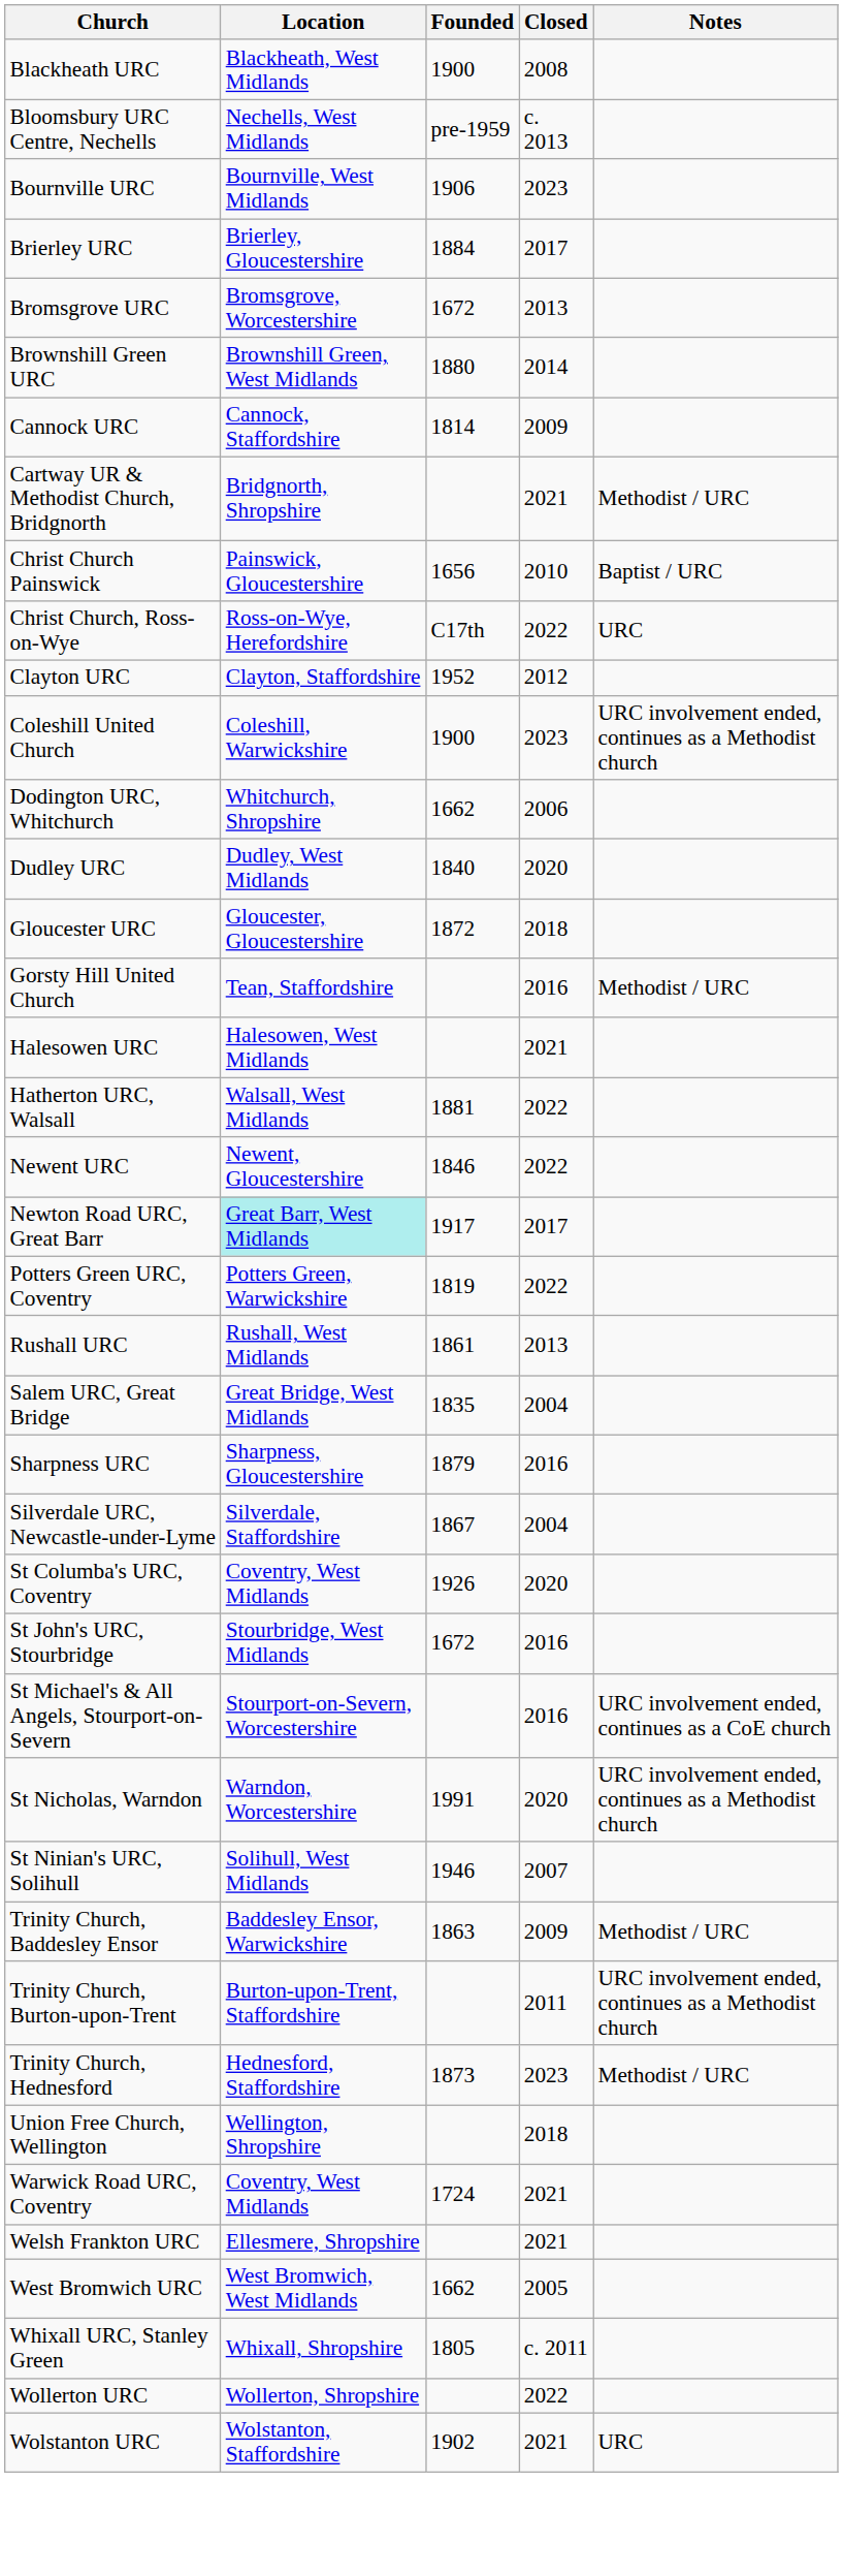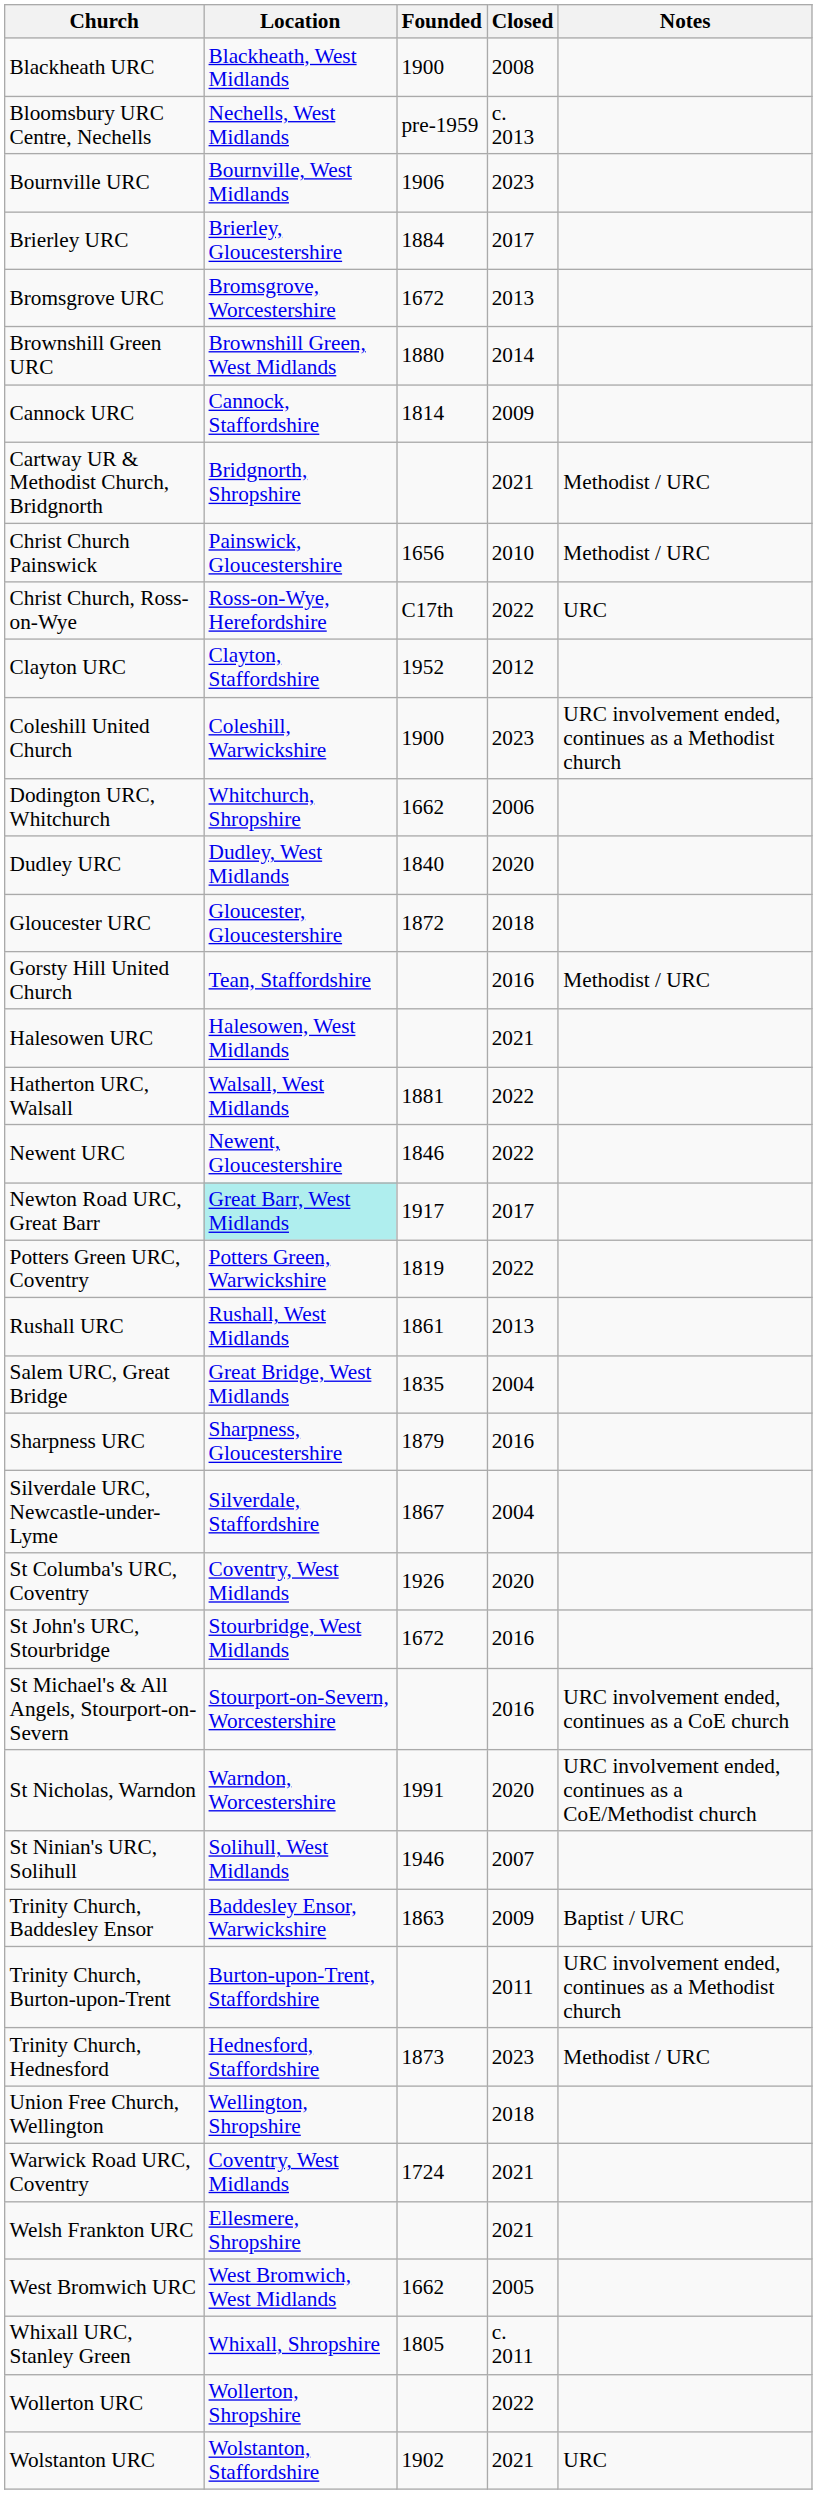 <table class="wikitable sortable">
 <tr>
 <th>Church</th>
 <th>Location</th>
 <th>Founded</th>
 <th>Closed</th>
 <th>Notes</th>
 </tr>
 <tr>
 <td>Blackheath URC</td>
 <td><a href='#'>Blackheath, West Midlands</a></td>
 <td>1900</td>
 <td>2008</td>
 <td></td>
 </tr>
 <tr>
 <td>Bloomsbury URC Centre, Nechells</td>
 <td><a href='#'>Nechells, West Midlands</a></td>
 <td>pre-1959</td>
 <td>c. 2013</td>
 <td></td>
 </tr>
 <tr>
 <td>Bournville URC</td>
 <td><a href='#'>Bournville, West Midlands</a></td>
 <td>1906</td>
 <td>2023</td>
 <td></td>
 </tr>
 <tr>
 <td>Brierley URC</td>
 <td><a href='#'>Brierley, Gloucestershire</a></td>
 <td>1884</td>
 <td>2017</td>
 <td></td>
 </tr>
 <tr>
 <td>Bromsgrove URC</td>
 <td><a href='#'>Bromsgrove, Worcestershire</a></td>
 <td>1672</td>
 <td>2013</td>
 <td></td>
 </tr>
 <tr>
 <td>Brownshill Green URC</td>
 <td><a href='#'>Brownshill Green, West Midlands</a></td>
 <td>1880</td>
 <td>2014</td>
 <td></td>
 </tr>
 <tr>
 <td>Cannock URC</td>
 <td><a href='#'>Cannock, Staffordshire</a></td>
 <td>1814</td>
 <td>2009</td>
 <td></td>
 </tr>
 <tr>
 <td>Cartway UR & Methodist Church, Bridgnorth</td>
 <td><a href='#'>Bridgnorth, Shropshire</a></td>
 <td></td>
 <td>2021</td>
 <td>Methodist / URC</td>
 </tr>
 <tr>
 <td>Christ Church Painswick</td>
 <td><a href='#'>Painswick, Gloucestershire</a></td>
 <td>1656</td>
 <td>2010</td>
-<td>Baptist / URC</td>
+<td>Methodist / URC</td>
 </tr>
 <tr>
 <td>Christ Church, Ross-on-Wye</td>
 <td><a href='#'>Ross-on-Wye, Herefordshire</a></td>
 <td>C17th</td>
 <td>2022</td>
 <td>URC</td>
 </tr>
 <tr>
 <td>Clayton URC</td>
 <td><a href='#'>Clayton, Staffordshire</a></td>
 <td>1952</td>
 <td>2012</td>
 <td></td>
 </tr>
 <tr>
 <td>Coleshill United Church</td>
 <td><a href='#'>Coleshill, Warwickshire</a></td>
 <td>1900</td>
 <td>2023</td>
 <td>URC involvement ended, continues as a Methodist church</td>
 </tr>
 <tr>
 <td>Dodington URC, Whitchurch</td>
 <td><a href='#'>Whitchurch, Shropshire</a></td>
 <td>1662</td>
 <td>2006</td>
 <td></td>
 </tr>
 <tr>
 <td>Dudley URC</td>
 <td><a href='#'>Dudley, West Midlands</a></td>
 <td>1840</td>
 <td>2020</td>
 <td></td>
 </tr>
 <tr>
 <td>Gloucester URC</td>
 <td><a href='#'>Gloucester, Gloucestershire</a></td>
 <td>1872</td>
 <td>2018</td>
 <td></td>
 </tr>
 <tr>
 <td>Gorsty Hill United Church</td>
 <td><a href='#'>Tean, Staffordshire</a></td>
 <td></td>
 <td>2016</td>
 <td>Methodist / URC</td>
 </tr>
 <tr>
 <td>Halesowen URC</td>
 <td><a href='#'>Halesowen, West Midlands</a></td>
 <td></td>
 <td>2021</td>
 <td></td>
 </tr>
 <tr>
 <td>Hatherton URC, Walsall</td>
 <td><a href='#'>Walsall, West Midlands</a></td>
 <td>1881</td>
 <td>2022</td>
 <td></td>
 </tr>
 <tr>
 <td>Newent URC</td>
 <td><a href='#'>Newent, Gloucestershire</a></td>
 <td>1846</td>
 <td>2022</td>
 <td></td>
 </tr>
 <tr>
 <td>Newton Road URC, Great Barr</td>
 <td style="background: paleturquoise;"><a href='#'>Great Barr, West Midlands</a></td>
 <td>1917</td>
 <td>2017</td>
 <td></td>
 </tr>
 <tr>
 <td>Potters Green URC, Coventry</td>
 <td><a href='#'>Potters Green, Warwickshire</a></td>
 <td>1819</td>
 <td>2022</td>
 <td></td>
 </tr>
 <tr>
 <td>Rushall URC</td>
 <td><a href='#'>Rushall, West Midlands</a></td>
 <td>1861</td>
 <td>2013</td>
 <td></td>
 </tr>
 <tr>
 <td>Salem URC, Great Bridge</td>
 <td><a href='#'>Great Bridge, West Midlands</a></td>
 <td>1835</td>
 <td>2004</td>
 <td></td>
 </tr>
 <tr>
 <td>Sharpness URC</td>
 <td><a href='#'>Sharpness, Gloucestershire</a></td>
 <td>1879</td>
 <td>2016</td>
 <td></td>
 </tr>
 <tr>
 <td>Silverdale URC, Newcastle-under-Lyme</td>
 <td><a href='#'>Silverdale, Staffordshire</a></td>
 <td>1867</td>
 <td>2004</td>
 <td></td>
 </tr>
 <tr>
 <td>St Columba's URC, Coventry</td>
 <td><a href='#'>Coventry, West Midlands</a></td>
 <td>1926</td>
 <td>2020</td>
 <td></td>
 </tr>
 <tr>
 <td>St John's URC, Stourbridge</td>
 <td><a href='#'>Stourbridge, West Midlands</a></td>
 <td>1672</td>
 <td>2016</td>
 <td></td>
 </tr>
 <tr>
 <td>St Michael's & All Angels, Stourport-on-Severn</td>
 <td><a href='#'>Stourport-on-Severn, Worcestershire</a></td>
 <td></td>
 <td>2016</td>
 <td>URC involvement ended, continues as a CoE church</td>
 </tr>
 <tr>
 <td>St Nicholas, Warndon</td>
 <td><a href='#'>Warndon, Worcestershire</a></td>
 <td>1991</td>
 <td>2020</td>
-<td>URC involvement ended, continues as a Methodist church</td>
+<td>URC involvement ended, continues as a CoE/Methodist church</td>
 </tr>
 <tr>
 <td>St Ninian's URC, Solihull</td>
 <td><a href='#'>Solihull, West Midlands</a></td>
 <td>1946</td>
 <td>2007</td>
 <td></td>
 </tr>
 <tr>
 <td>Trinity Church, Baddesley Ensor</td>
 <td><a href='#'>Baddesley Ensor, Warwickshire</a></td>
 <td>1863</td>
 <td>2009</td>
-<td>Methodist / URC</td>
+<td>Baptist / URC</td>
 </tr>
 <tr>
 <td>Trinity Church, Burton-upon-Trent</td>
 <td><a href='#'>Burton-upon-Trent, Staffordshire</a></td>
 <td></td>
 <td>2011</td>
 <td>URC involvement ended, continues as a Methodist church</td>
 </tr>
 <tr>
 <td>Trinity Church, Hednesford</td>
 <td><a href='#'>Hednesford, Staffordshire</a></td>
 <td>1873</td>
 <td>2023</td>
 <td>Methodist / URC</td>
 </tr>
 <tr>
 <td>Union Free Church, Wellington</td>
 <td><a href='#'>Wellington, Shropshire</a></td>
 <td></td>
 <td>2018</td>
 <td></td>
 </tr>
 <tr>
 <td>Warwick Road URC, Coventry</td>
 <td><a href='#'>Coventry, West Midlands</a></td>
 <td>1724</td>
 <td>2021</td>
 <td></td>
 </tr>
 <tr>
 <td>Welsh Frankton URC</td>
 <td><a href='#'>Ellesmere, Shropshire</a></td>
 <td></td>
 <td>2021</td>
 <td></td>
 </tr>
 <tr>
 <td>West Bromwich URC</td>
 <td><a href='#'>West Bromwich, West Midlands</a></td>
 <td>1662</td>
 <td>2005</td>
 <td></td>
 </tr>
 <tr>
 <td>Whixall URC, Stanley Green</td>
 <td><a href='#'>Whixall, Shropshire</a></td>
 <td>1805</td>
 <td>c. 2011</td>
 <td></td>
 </tr>
 <tr>
 <td>Wollerton URC</td>
 <td><a href='#'>Wollerton, Shropshire</a></td>
 <td></td>
 <td>2022</td>
 <td></td>
 </tr>
 <tr>
 <td>Wolstanton URC</td>
 <td><a href='#'>Wolstanton, Staffordshire</a></td>
 <td>1902</td>
 <td>2021</td>
 <td>URC</td>
 </tr>
 </table>
